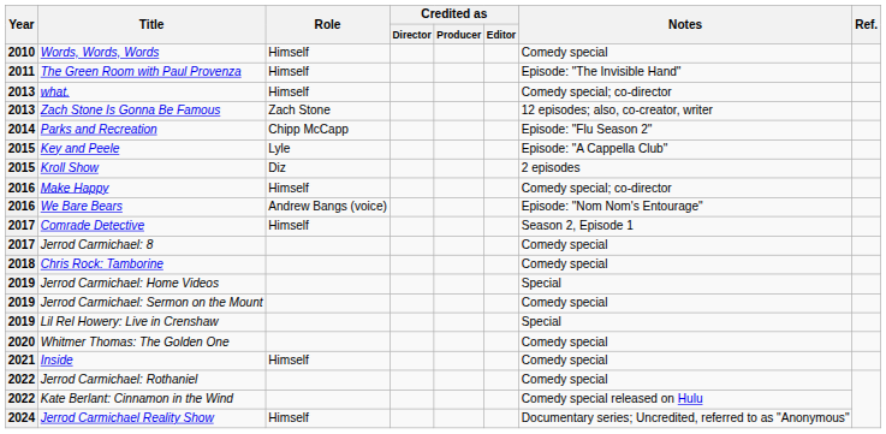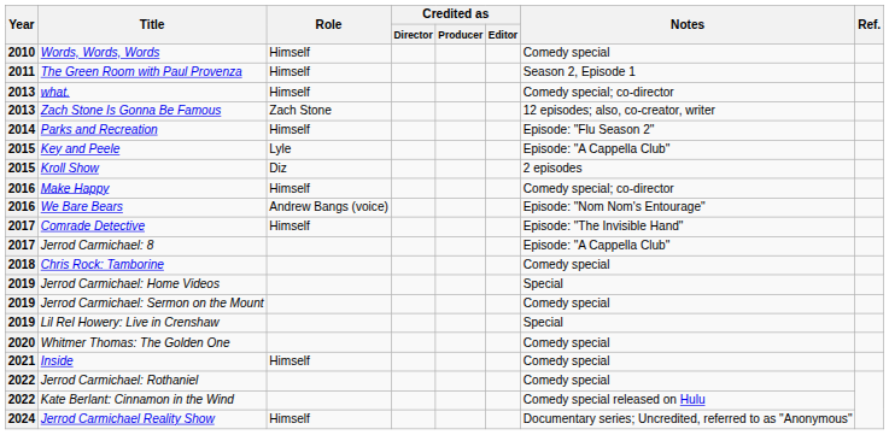 <table class="wikitable sortable plainrowheaders">
 <tr>
 <th scope="col" rowspan="2">Year</th>
 <th scope="col" rowspan="2">Title</th>
 <th scope="col" rowspan="2">Role</th>
 <th scope="col" colspan="3">Credited as</th>
 <th scope="col" rowspan="2">Notes</th>
 <th scope="col" rowspan="2">Ref.</th>
 </tr>
 <tr>
 <th scope="col"><small>Director</small></th>
 <th scope="col"><small>Producer</small></th>
 <th scope="col"><small>Editor</small></th>
 </tr>
 <tr>
 <th scope="row">2010</th>
 <td><em><a href='#'>Words, Words, Words</a></em></td>
 <td>Himself</td>
 <td></td>
 <td></td>
 <td></td>
 <td>Comedy special</td>
 <td></td>
 </tr>
 <tr>
 <th scope="row">2011</th>
 <td><em><a href='#'>The Green Room with Paul Provenza</a></em></td>
 <td>Himself</td>
 <td></td>
 <td></td>
 <td></td>
-<td>Episode: "The Invisible Hand"</td>
+<td>Season 2, Episode 1</td>
 <td></td>
 </tr>
 <tr>
 <th scope="row">2013</th>
 <td><em><a href='#'>what.</a></em></td>
 <td>Himself</td>
 <td></td>
 <td></td>
 <td></td>
 <td>Comedy special; co-director</td>
 <td></td>
 </tr>
 <tr>
 <th scope="row">2013</th>
 <td><em><a href='#'>Zach Stone Is Gonna Be Famous</a></em></td>
 <td>Zach Stone</td>
 <td></td>
 <td></td>
 <td></td>
 <td>12 episodes; also, co-creator, writer</td>
 <td></td>
 </tr>
 <tr>
 <th scope="row">2014</th>
 <td><em><a href='#'>Parks and Recreation</a></em></td>
-<td>Chipp McCapp</td>
+<td>Himself</td>
 <td></td>
 <td></td>
 <td></td>
 <td>Episode: "Flu Season 2"</td>
 <td></td>
 </tr>
 <tr>
 <th scope="row">2015</th>
 <td><em><a href='#'>Key and Peele</a></em></td>
 <td>Lyle</td>
 <td></td>
 <td></td>
 <td></td>
 <td>Episode: "A Cappella Club"</td>
 <td></td>
 </tr>
 <tr>
 <th scope="row">2015</th>
 <td><em><a href='#'>Kroll Show</a></em></td>
 <td>Diz</td>
 <td></td>
 <td></td>
 <td></td>
 <td>2 episodes</td>
 <td></td>
 </tr>
 <tr>
 <th scope="row">2016</th>
 <td><em><a href='#'>Make Happy</a></em></td>
 <td>Himself</td>
 <td></td>
 <td></td>
 <td></td>
 <td>Comedy special; co-director</td>
 <td></td>
 </tr>
 <tr>
 <th scope="row">2016</th>
 <td><em><a href='#'>We Bare Bears</a></em></td>
 <td>Andrew Bangs (voice)</td>
 <td></td>
 <td></td>
 <td></td>
 <td>Episode: "Nom Nom's Entourage"</td>
 <td></td>
 </tr>
 <tr>
 <th scope="row">2017</th>
 <td><em><a href='#'>Comrade Detective</a></em></td>
 <td>Himself</td>
 <td></td>
 <td></td>
 <td></td>
-<td>Season 2, Episode 1</td>
+<td>Episode: "The Invisible Hand"</td>
 <td></td>
 </tr>
 <tr>
 <th scope="row">2017</th>
 <td><em>Jerrod Carmichael: 8</em></td>
 <td></td>
 <td></td>
 <td></td>
 <td></td>
-<td>Comedy special</td>
+<td>Episode: "A Cappella Club"</td>
 <td></td>
 </tr>
 <tr>
 <th scope="row">2018</th>
 <td><em><a href='#'>Chris Rock: Tamborine</a></em></td>
 <td></td>
 <td></td>
 <td></td>
 <td></td>
 <td>Comedy special</td>
 <td></td>
 </tr>
 <tr>
 <th scope="row">2019</th>
 <td><em>Jerrod Carmichael: Home Videos</em></td>
 <td></td>
 <td></td>
 <td></td>
 <td></td>
 <td>Special</td>
 <td></td>
 </tr>
 <tr>
 <th scope="row">2019</th>
 <td><em>Jerrod Carmichael: Sermon on the Mount</em></td>
 <td></td>
 <td></td>
 <td></td>
 <td></td>
 <td>Comedy special</td>
 <td></td>
 </tr>
 <tr>
 <th scope="row">2019</th>
 <td><em>Lil Rel Howery: Live in Crenshaw</em></td>
 <td></td>
 <td></td>
 <td></td>
 <td></td>
 <td>Special</td>
 <td></td>
 </tr>
 <tr>
 <th scope="row">2020</th>
 <td><em>Whitmer Thomas: The Golden One</em></td>
 <td></td>
 <td></td>
 <td></td>
 <td></td>
 <td>Comedy special</td>
 <td></td>
 </tr>
 <tr>
 <th scope="row">2021</th>
 <td><em><a href='#'>Inside</a></em></td>
 <td>Himself</td>
 <td></td>
 <td></td>
 <td></td>
 <td>Comedy special</td>
 <td></td>
 </tr>
 <tr>
 <th scope="row">2022</th>
 <td><em>Jerrod Carmichael: Rothaniel</em></td>
 <td></td>
 <td></td>
 <td></td>
 <td></td>
 <td>Comedy special</td>
 </tr>
 <tr>
 <th scope="row">2022</th>
 <td><em>Kate Berlant: Cinnamon in the Wind</em></td>
 <td></td>
 <td></td>
 <td></td>
 <td></td>
 <td>Comedy special released on <a href='#'>Hulu</a></td>
 </tr>
 <tr>
 <th scope="row">2024</th>
 <td><em><a href='#'>Jerrod Carmichael Reality Show</a></em></td>
 <td>Himself</td>
 <td></td>
 <td></td>
 <td></td>
 <td>Documentary series; Uncredited, referred to as "Anonymous"</td>
 </tr>
 </table>
